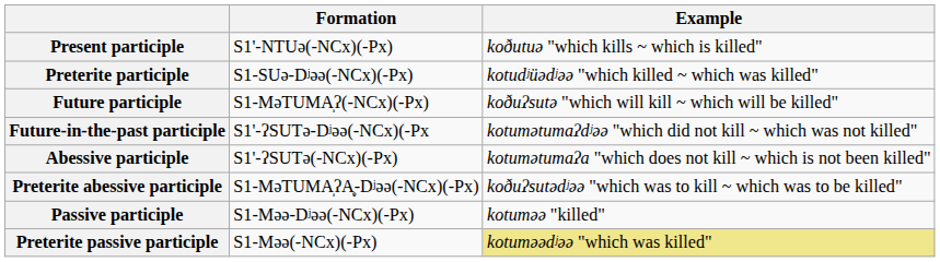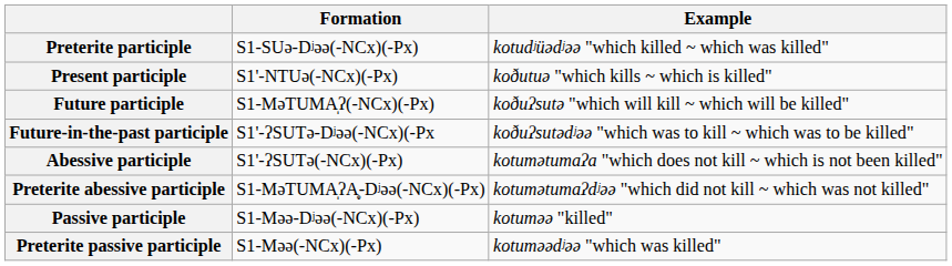 <table class="wikitable">
 <tr>
 <th></th>
 <th>Formation</th>
 <th>Example</th>
 </tr>
 <tr>
+<th>Preterite participle</th>
+<td>S1-SUə-Dʲəə(-NCx)(-Px)</td>
+<td><em>kotudʲüədʲəə</em> "which killed ~ which was killed"</td>
+</tr>
+<tr>
 <th>Present participle</th>
 <td>S1'-NTUə(-NCx)(-Px)</td>
 <td><em>koðutuə</em> "which kills ~ which is killed"</td>
-</tr>
-<tr>
-<th>Preterite participle</th>
-<td>S1-SUə-Dʲəə(-NCx)(-Px)</td>
-<td><em>kotudʲüədʲəə</em> "which killed ~ which was killed"</td>
 </tr>
 <tr>
 <th>Future participle</th>
 <td>S1-MəTUMA̩ʔ(-NCx)(-Px)</td>
 <td><em>koðuʔsutə</em> "which will kill ~ which will be killed"</td>
 </tr>
 <tr>
 <th>Future-in-the-past participle</th>
 <td>S1'-ʔSUTə-Dʲəə(-NCx)(-Px</td>
-<td><em>kotumətumaʔdʲəə</em> "which did not kill ~ which was not killed"</td>
+<td><em>koðuʔsutədʲəə</em> "which was to kill ~ which was to be killed"</td>
 </tr>
 <tr>
 <th>Abessive participle</th>
 <td>S1'-ʔSUTə(-NCx)(-Px)</td>
 <td><em>kotumətumaʔa</em> "which does not kill ~ which is not been killed"</td>
 </tr>
 <tr>
 <th>Preterite abessive participle</th>
 <td>S1-MəTUMA̩ʔA̩̥-Dʲəə(-NCx)(-Px)</td>
-<td><em>koðuʔsutədʲəə</em> "which was to kill ~ which was to be killed"</td>
+<td><em>kotumətumaʔdʲəə</em> "which did not kill ~ which was not killed"</td>
 </tr>
 <tr>
 <th>Passive participle</th>
 <td>S1-Məə-Dʲəə(-NCx)(-Px)</td>
 <td><em>kotuməə</em> "killed"</td>
 </tr>
 <tr>
 <th>Preterite passive participle</th>
 <td>S1-Məə(-NCx)(-Px)</td>
-<td style="background: khaki;"><em>kotuməədʲəə</em> "which was killed"</td>
+<td><em>kotuməədʲəə</em> "which was killed"</td>
 </tr>
 </table>
